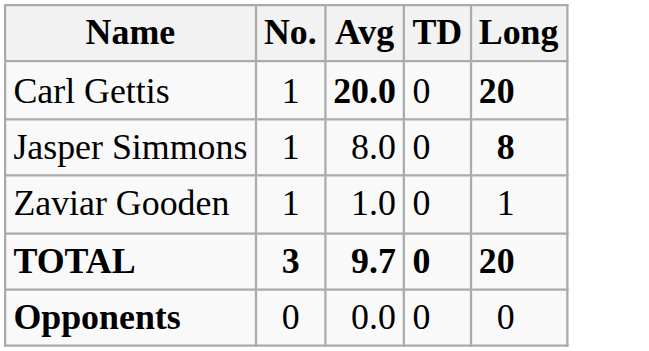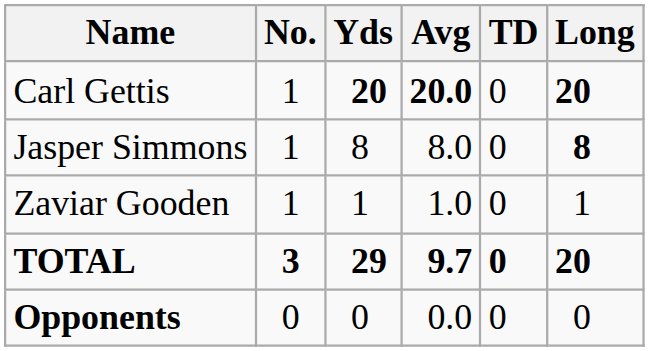 <table class="wikitable" style="white-space:nowrap;">
 <tr>
 <th>Name</th>
 <th>No.</th>
+<th>Yds</th>
 <th>Avg</th>
 <th>TD</th>
 <th>Long</th>
 </tr>
 <tr>
 <td>Carl Gettis</td>
 <td>  1</td>
+<td>  <strong>20</strong></td>
 <td><strong>20.0</strong></td>
 <td>0</td>
 <td><strong>20</strong></td>
 </tr>
 <tr>
 <td>Jasper Simmons</td>
 <td>  1</td>
+<td>   8</td>
 <td>  8.0</td>
 <td>0</td>
 <td>  <strong>8</strong></td>
 </tr>
 <tr>
 <td>Zaviar Gooden</td>
 <td>  1</td>
+<td>   1</td>
 <td>  1.0</td>
 <td>0</td>
 <td>  1</td>
 </tr>
 <tr>
 <td><strong>TOTAL</strong></td>
 <td>  <strong>3</strong></td>
+<td>  <strong>29</strong></td>
 <td>  <strong>9.7</strong></td>
 <td><strong>0</strong></td>
 <td><strong>20</strong></td>
 </tr>
 <tr>
 <td><strong>Opponents</strong></td>
 <td>  0</td>
+<td>   0</td>
 <td>  0.0</td>
 <td>0</td>
 <td>  0</td>
 </tr>
 </table>
